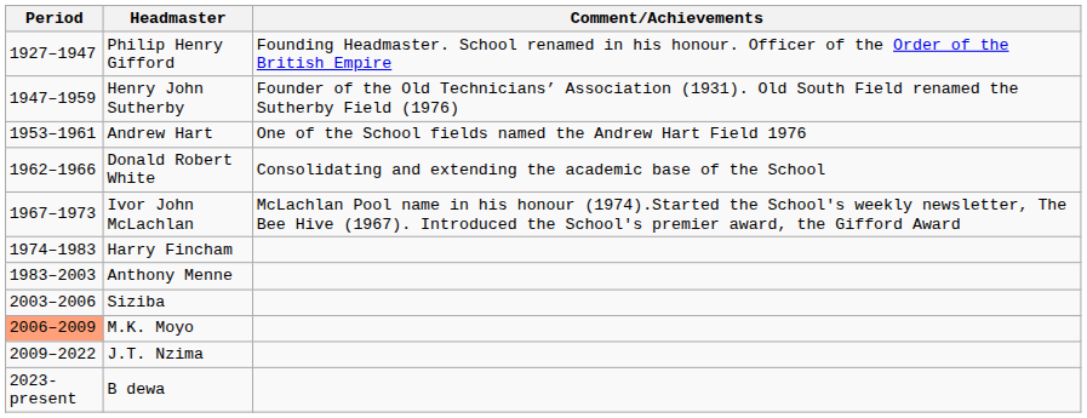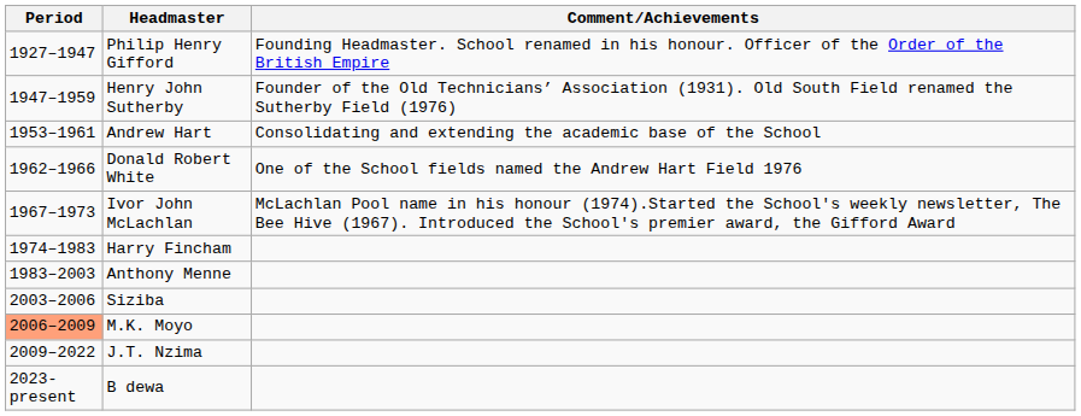 <table class="wikitable">
 <tr>
 <th>Period</th>
 <th>Headmaster</th>
 <th>Comment/Achievements</th>
 </tr>
 <tr>
 <td>1927–1947</td>
 <td>Philip Henry Gifford</td>
 <td>Founding Headmaster. School renamed in his honour. Officer of the <a href='#'>Order of the British Empire</a></td>
 </tr>
 <tr>
 <td>1947–1959</td>
 <td>Henry John Sutherby</td>
 <td>Founder of the Old Technicians’ Association (1931). Old South Field renamed the Sutherby Field (1976)</td>
 </tr>
 <tr>
 <td>1953–1961</td>
 <td>Andrew Hart</td>
-<td>One of the School fields named the Andrew Hart Field 1976</td>
+<td>Consolidating and extending the academic base of the School</td>
 </tr>
 <tr>
 <td>1962–1966</td>
 <td>Donald Robert White</td>
-<td>Consolidating and extending the academic base of the School</td>
+<td>One of the School fields named the Andrew Hart Field 1976</td>
 </tr>
 <tr>
 <td>1967–1973</td>
 <td>Ivor John McLachlan</td>
 <td>McLachlan Pool name in his honour (1974).Started the School's weekly newsletter, The Bee Hive (1967). Introduced the School's premier award, the Gifford Award</td>
 </tr>
 <tr>
 <td>1974–1983</td>
 <td>Harry Fincham</td>
 <td></td>
 </tr>
 <tr>
 <td>1983–2003</td>
 <td>Anthony Menne</td>
 <td></td>
 </tr>
 <tr>
 <td>2003–2006</td>
 <td>Siziba</td>
 <td></td>
 </tr>
 <tr>
 <td style="background: lightsalmon;">2006–2009</td>
 <td>M.K. Moyo</td>
 <td></td>
 </tr>
 <tr>
 <td>2009–2022</td>
 <td>J.T. Nzima</td>
 <td></td>
 </tr>
 <tr>
 <td>2023-present</td>
 <td>B dewa</td>
 <td></td>
 </tr>
 </table>
